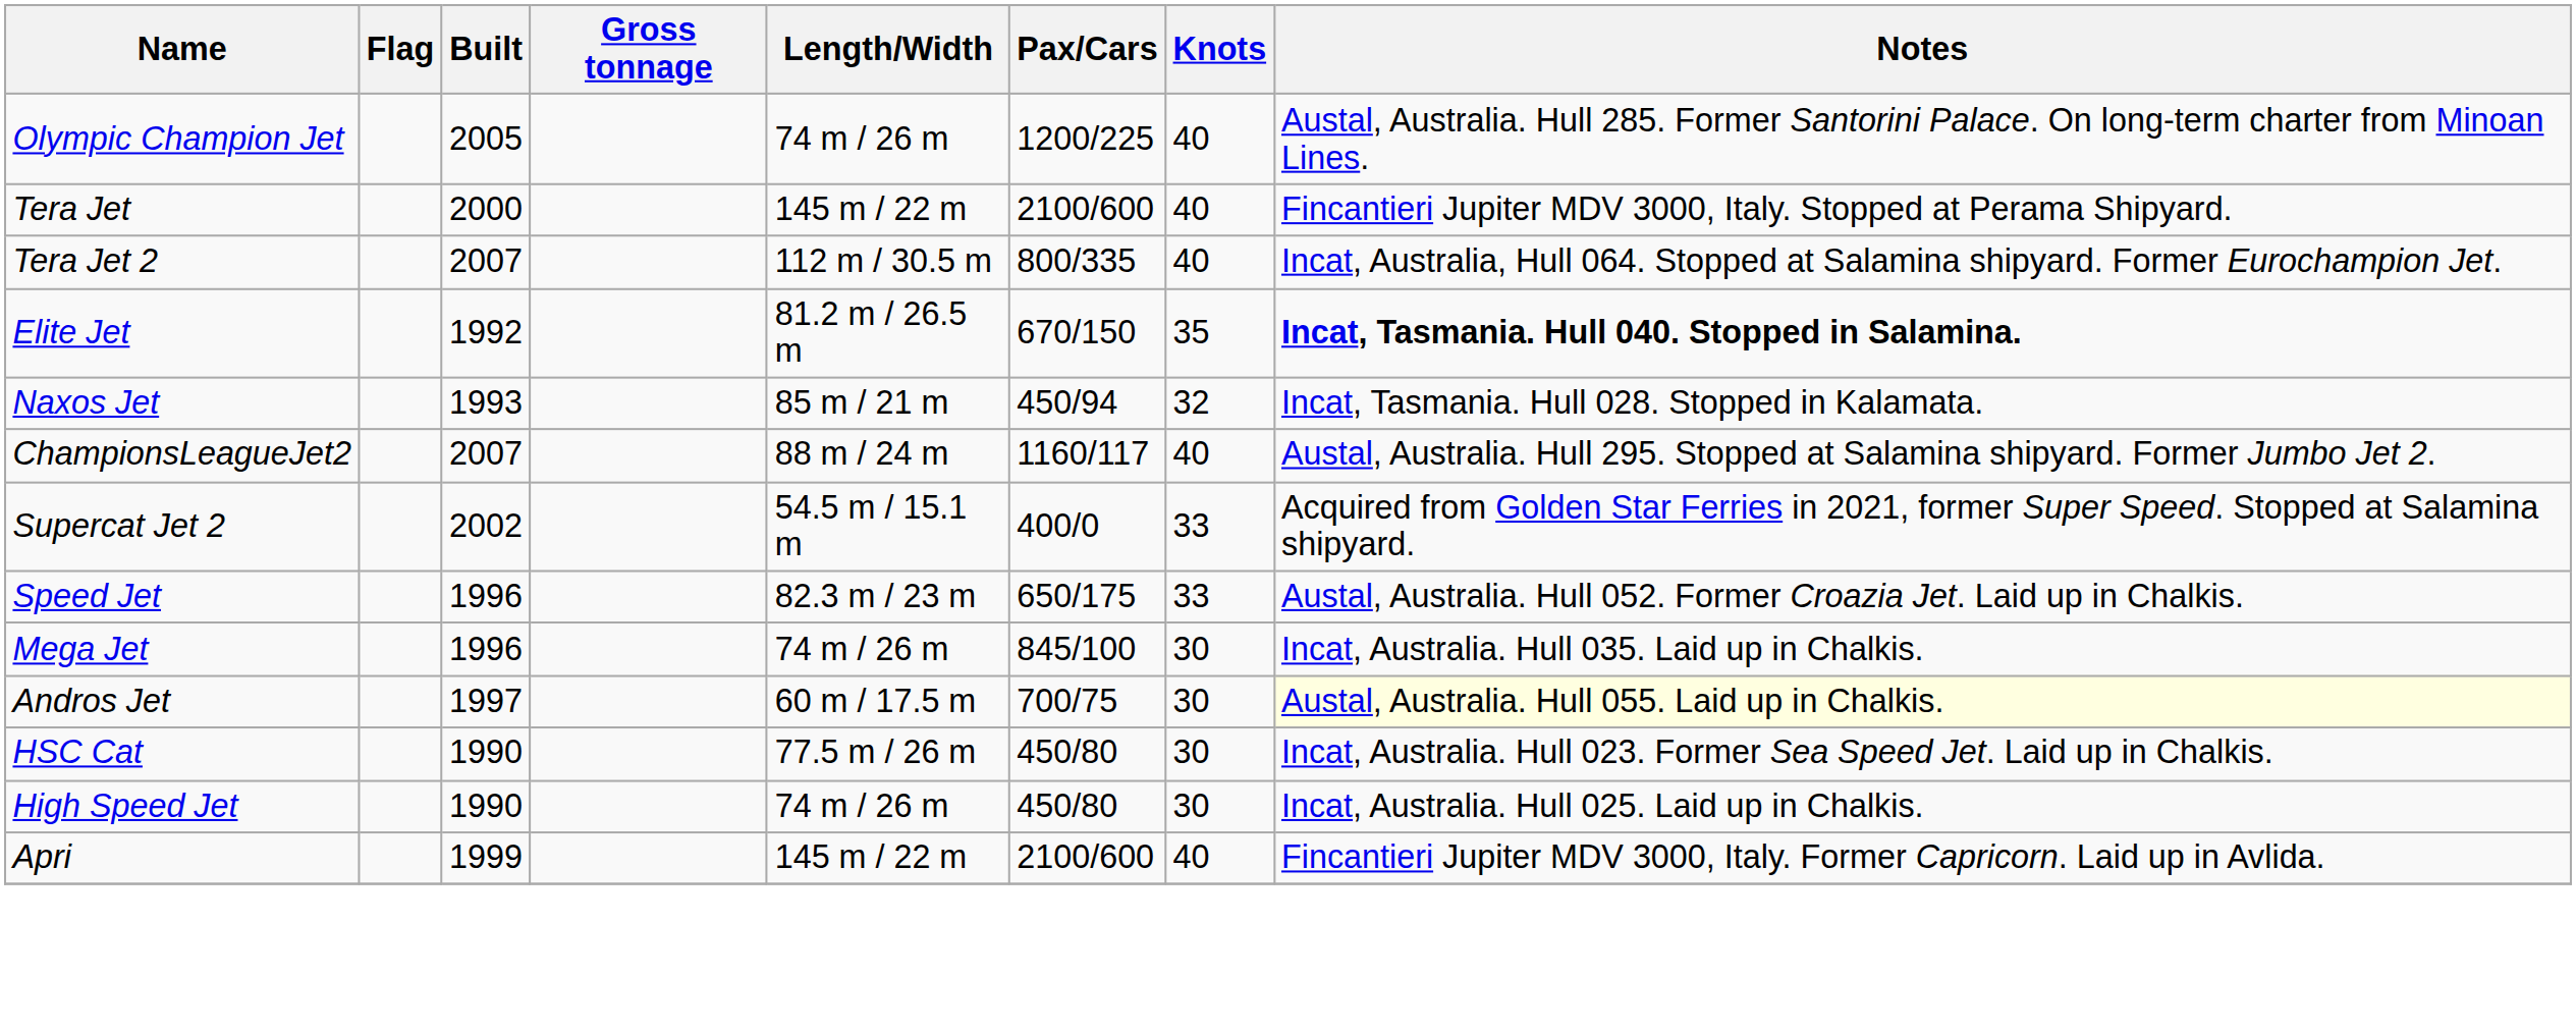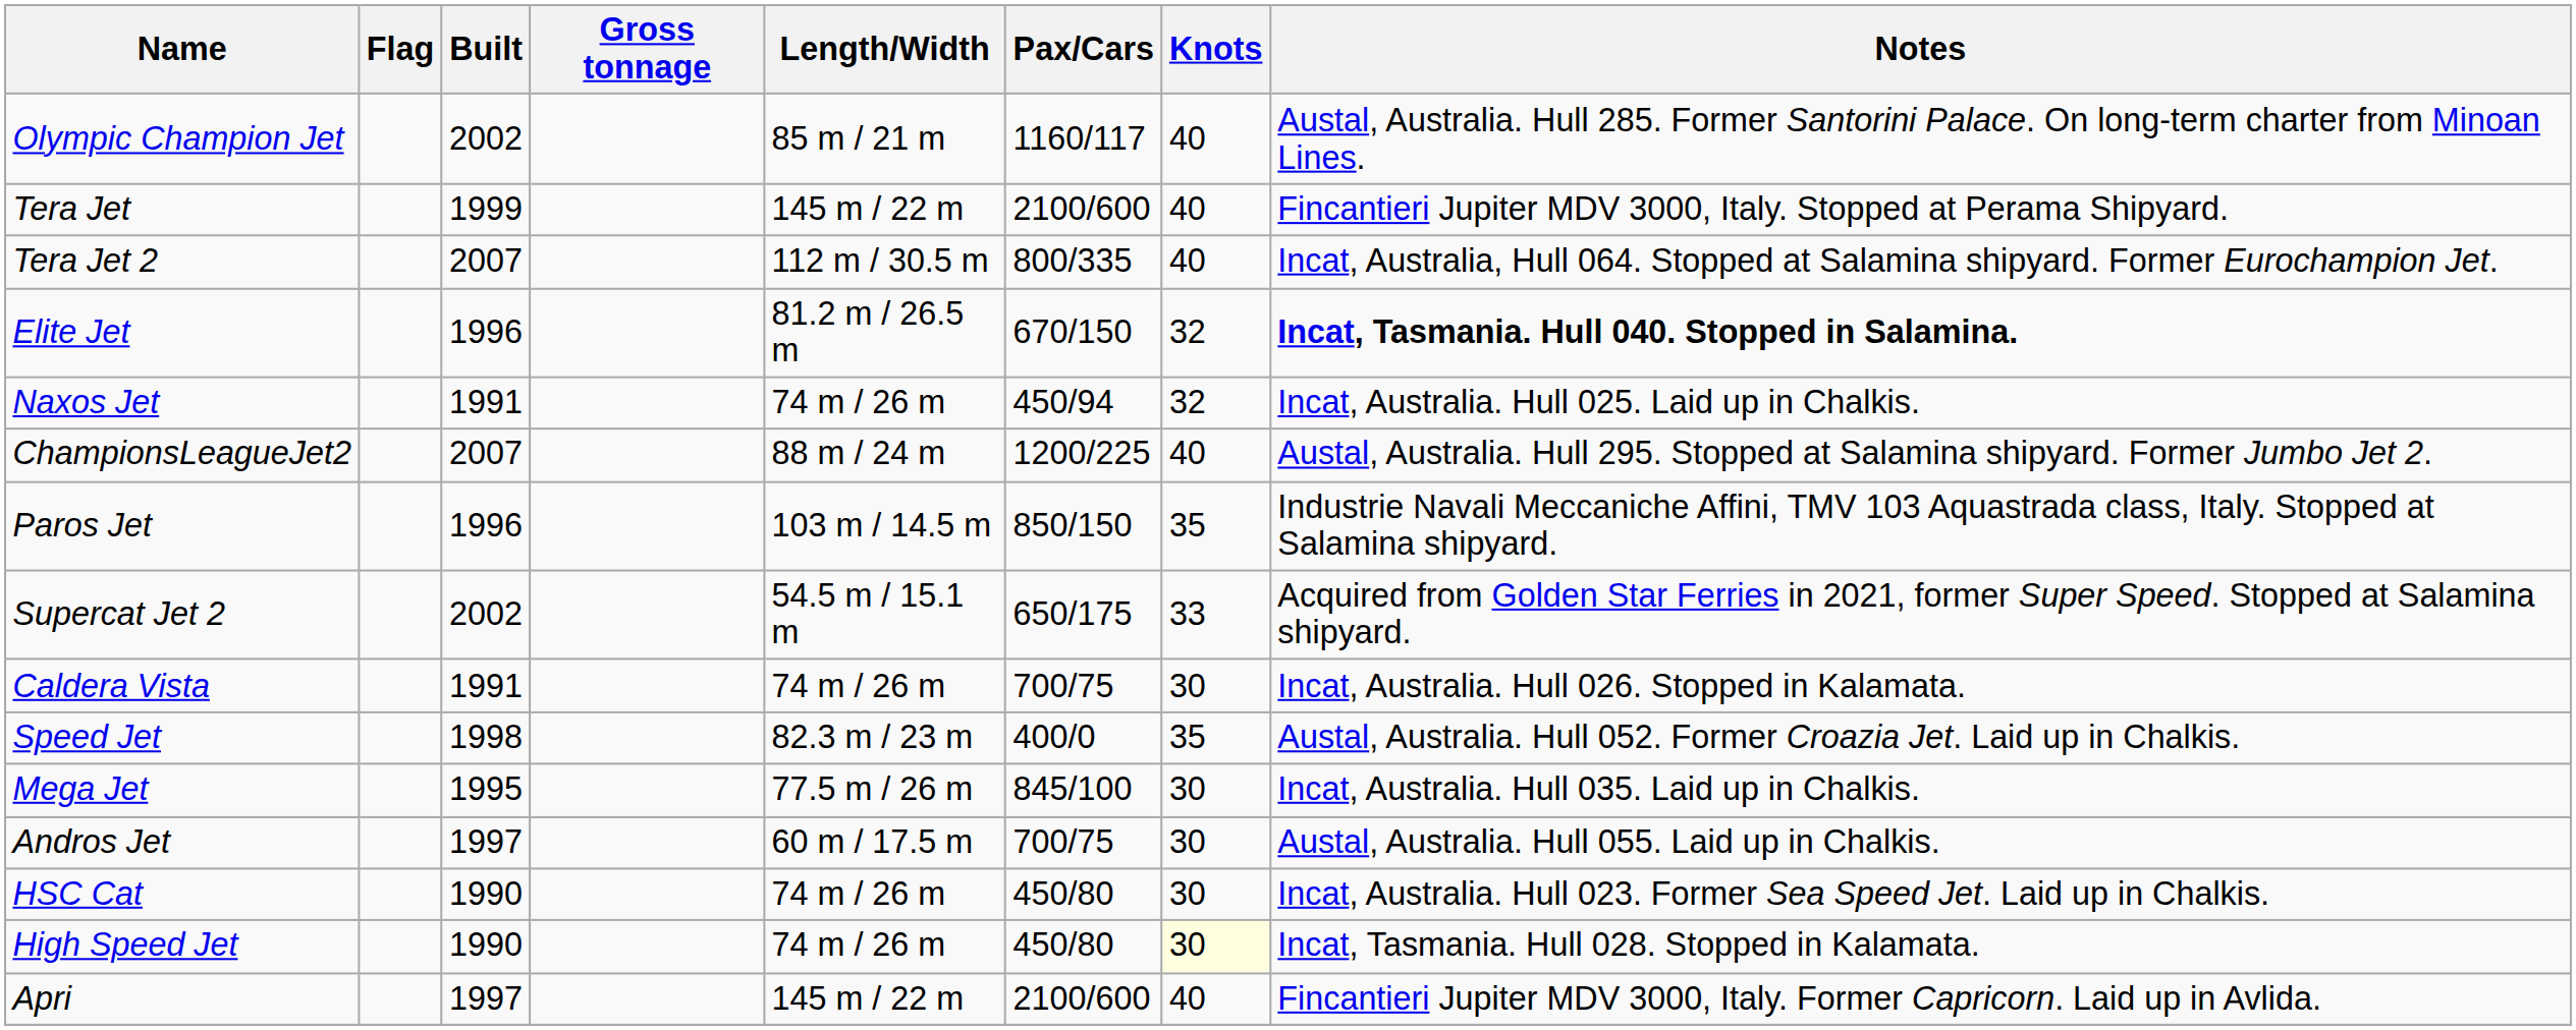 <table class="wikitable sortable">
 <tr>
 <th>Name</th>
 <th>Flag</th>
 <th>Built</th>
 <th><a href='#'>Gross tonnage</a></th>
 <th>Length/Width</th>
 <th>Pax/Cars</th>
 <th><a href='#'>Knots</a></th>
 <th>Notes</th>
 </tr>
 <tr>
 <td><em><a href='#'>Olympic Champion Jet</a></em></td>
 <td></td>
-<td align="center">2005</td>
+<td align="center">2002</td>
 <td></td>
-<td>74 m / 26 m</td>
-<td>1200/225</td>
+<td>85 m / 21 m</td>
+<td>1160/117</td>
 <td>40</td>
 <td><a href='#'>Austal</a>, Australia. Hull 285. Former <em>Santorini Palace</em>. On long-term charter from <a href='#'>Minoan Lines</a>.</td>
 </tr>
 <tr>
 <td><em>Tera Jet</em></td>
 <td></td>
-<td align="center">2000</td>
+<td align="center">1999</td>
 <td></td>
 <td>145 m / 22 m</td>
 <td>2100/600</td>
 <td>40</td>
 <td><a href='#'>Fincantieri</a> Jupiter MDV 3000, Italy. Stopped at Perama Shipyard.</td>
 </tr>
 <tr>
 <td><em>Tera Jet 2</em></td>
 <td></td>
 <td align="center">2007</td>
 <td></td>
 <td>112 m / 30.5 m</td>
 <td>800/335</td>
 <td>40</td>
 <td><a href='#'>Incat</a>, Australia, Hull 064. Stopped at Salamina shipyard. Former <em>Eurochampion Jet</em>.</td>
 </tr>
 <tr>
 <td><a href='#'><em>Elite Jet</em></a></td>
 <td></td>
-<td align="center">1992</td>
+<td align="center">1996</td>
 <td></td>
 <td>81.2 m / 26.5 m</td>
 <td>670/150</td>
-<td>35</td>
+<td>32</td>
 <td><strong><a href='#'>Incat</a>, Tasmania. Hull 040. Stopped in Salamina.</strong></td>
 </tr>
 <tr>
 <td><a href='#'><em>Naxos Jet</em></a></td>
 <td></td>
-<td align="center">1993</td>
+<td align="center">1991</td>
 <td></td>
-<td>85 m / 21 m</td>
+<td>74 m / 26 m</td>
 <td>450/94</td>
 <td>32</td>
-<td><a href='#'>Incat</a>, Tasmania. Hull 028. Stopped in Kalamata.</td>
+<td><a href='#'>Incat</a>, Australia. Hull 025. Laid up in Chalkis.</td>
 </tr>
 <tr>
 <td><em>ChampionsLeagueJet2</em></td>
 <td></td>
 <td align="center">2007</td>
 <td></td>
 <td>88 m / 24 m</td>
-<td>1160/117</td>
+<td>1200/225</td>
 <td>40</td>
 <td><a href='#'>Austal</a>, Australia. Hull 295. Stopped at Salamina shipyard. Former <em>Jumbo Jet 2</em>.</td>
+</tr>
+<tr>
+<td><em>Paros Jet</em></td>
+<td></td>
+<td align="center">1996</td>
+<td></td>
+<td>103 m / 14.5 m</td>
+<td>850/150</td>
+<td>35</td>
+<td>Industrie Navali Meccaniche Affini, TMV 103 Aquastrada class, Italy. Stopped at Salamina shipyard.</td>
 </tr>
 <tr>
 <td><em>Supercat Jet 2</em></td>
 <td></td>
 <td align="Center">2002</td>
 <td></td>
 <td>54.5 m / 15.1 m</td>
-<td>400/0</td>
+<td>650/175</td>
 <td>33</td>
 <td>Acquired from <a href='#'>Golden Star Ferries</a> in 2021, former <em>Super Speed</em>. Stopped at Salamina shipyard.</td>
 </tr>
 <tr>
+<td><a href='#'><em>Caldera Vista</em></a></td>
+<td></td>
+<td align="center">1991</td>
+<td></td>
+<td>74 m / 26 m</td>
+<td>700/75</td>
+<td>30</td>
+<td><a href='#'>Incat</a>, Australia. Hull 026. Stopped in Kalamata.</td>
+</tr>
+<tr>
 <td><a href='#'><em>Speed Jet</em></a></td>
 <td></td>
-<td align="center">1996</td>
+<td align="center">1998</td>
 <td></td>
 <td>82.3 m / 23 m</td>
-<td>650/175</td>
-<td>33</td>
+<td>400/0</td>
+<td>35</td>
 <td><a href='#'>Austal</a>, Australia. Hull 052. Former <em>Croazia Jet</em>. Laid up in Chalkis.</td>
 </tr>
 <tr>
 <td><a href='#'><em>Mega Jet</em></a></td>
 <td></td>
-<td align="center">1996</td>
+<td align="center">1995</td>
 <td></td>
-<td>74 m / 26 m</td>
+<td>77.5 m / 26 m</td>
 <td>845/100</td>
 <td>30</td>
 <td><a href='#'>Incat</a>, Australia. Hull 035. Laid up in Chalkis.</td>
 </tr>
 <tr>
 <td><em>Andros Jet</em></td>
 <td></td>
 <td align="center">1997</td>
 <td></td>
 <td>60 m / 17.5 m</td>
 <td>700/75</td>
 <td>30</td>
-<td style="background: lightyellow;"><a href='#'>Austal</a>, Australia. Hull 055. Laid up in Chalkis.</td>
+<td><a href='#'>Austal</a>, Australia. Hull 055. Laid up in Chalkis.</td>
 </tr>
 <tr>
 <td><a href='#'><em>HSC Cat</em></a></td>
 <td></td>
 <td align="center">1990</td>
 <td></td>
-<td>77.5 m / 26 m</td>
+<td>74 m / 26 m</td>
 <td>450/80</td>
 <td>30</td>
 <td><a href='#'>Incat</a>, Australia. Hull 023. Former <em>Sea Speed Jet</em>. Laid up in Chalkis.</td>
 </tr>
 <tr>
 <td><a href='#'><em>High Speed Jet</em></a></td>
 <td></td>
 <td align="center">1990</td>
 <td></td>
 <td>74 m / 26 m</td>
 <td>450/80</td>
-<td>30</td>
-<td><a href='#'>Incat</a>, Australia. Hull 025. Laid up in Chalkis.</td>
+<td style="background: lightyellow;">30</td>
+<td><a href='#'>Incat</a>, Tasmania. Hull 028. Stopped in Kalamata.</td>
 </tr>
 <tr>
 <td><em>Apri</em></td>
 <td></td>
-<td align="center">1999</td>
+<td align="center">1997</td>
 <td></td>
 <td>145 m / 22 m</td>
 <td>2100/600</td>
 <td>40</td>
 <td><a href='#'>Fincantieri</a> Jupiter MDV 3000, Italy. Former <em>Capricorn</em>. Laid up in Avlida.</td>
 </tr>
 <tr>
 </tr>
 </table>
